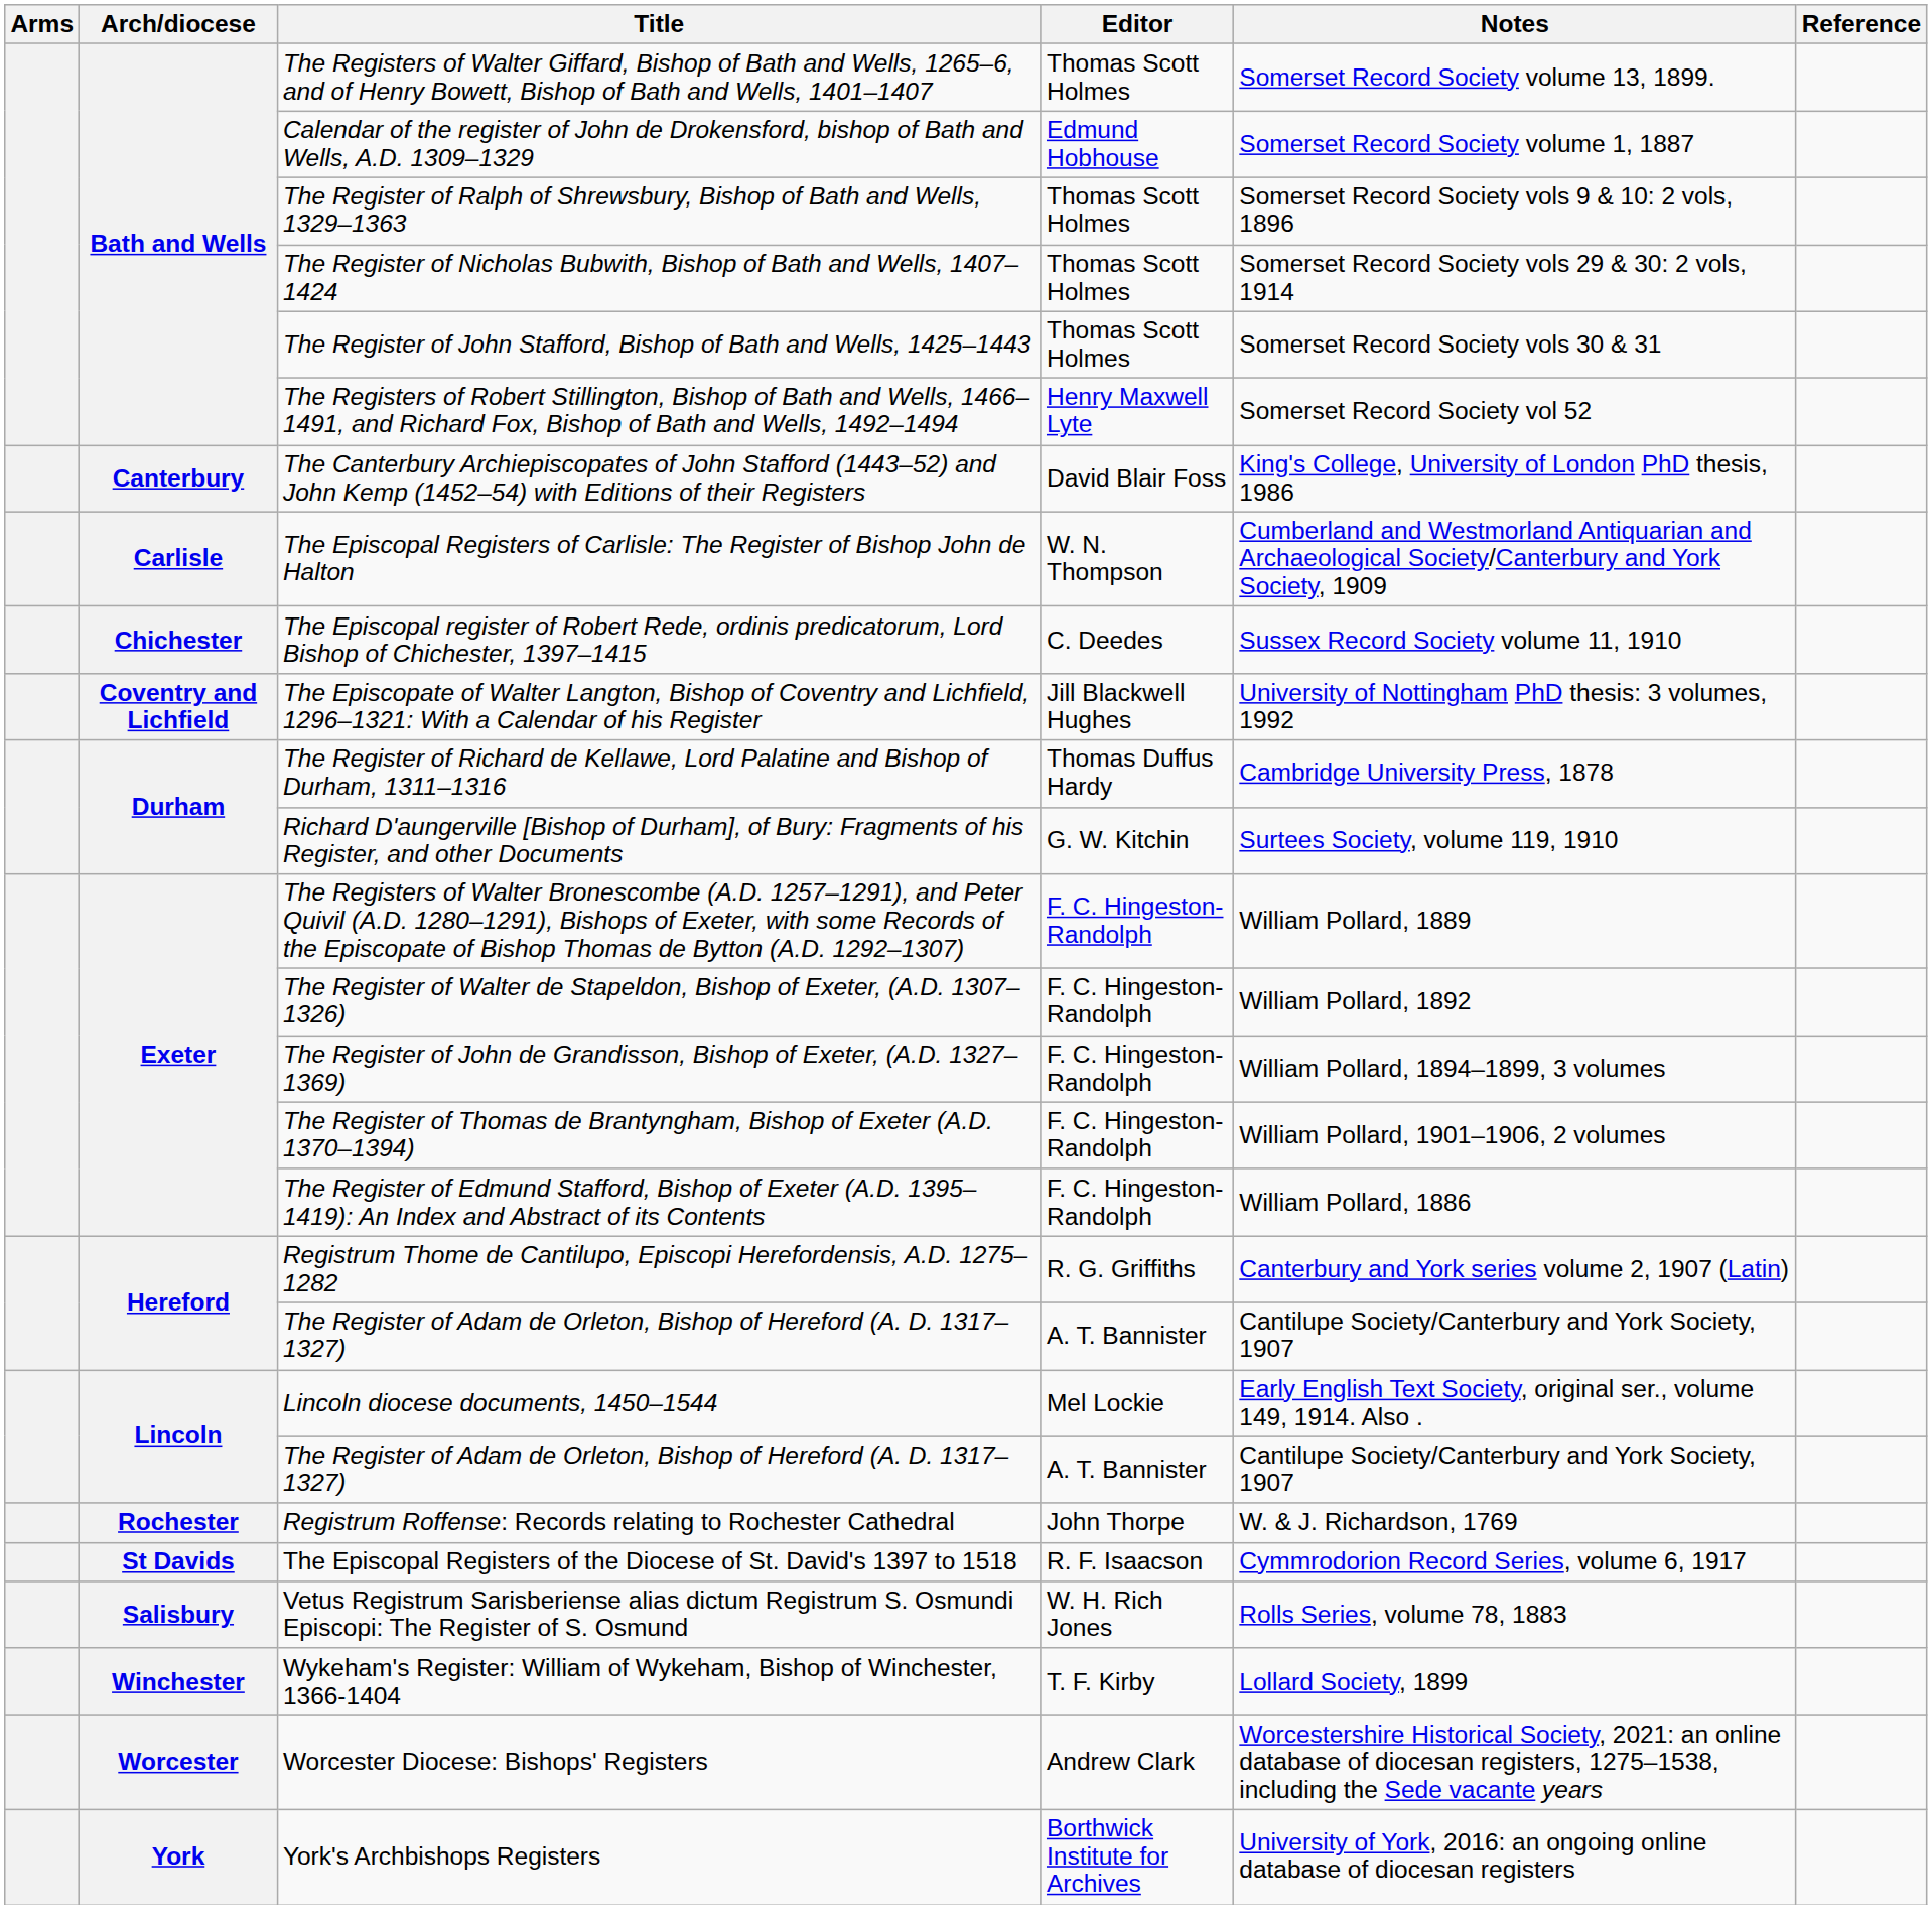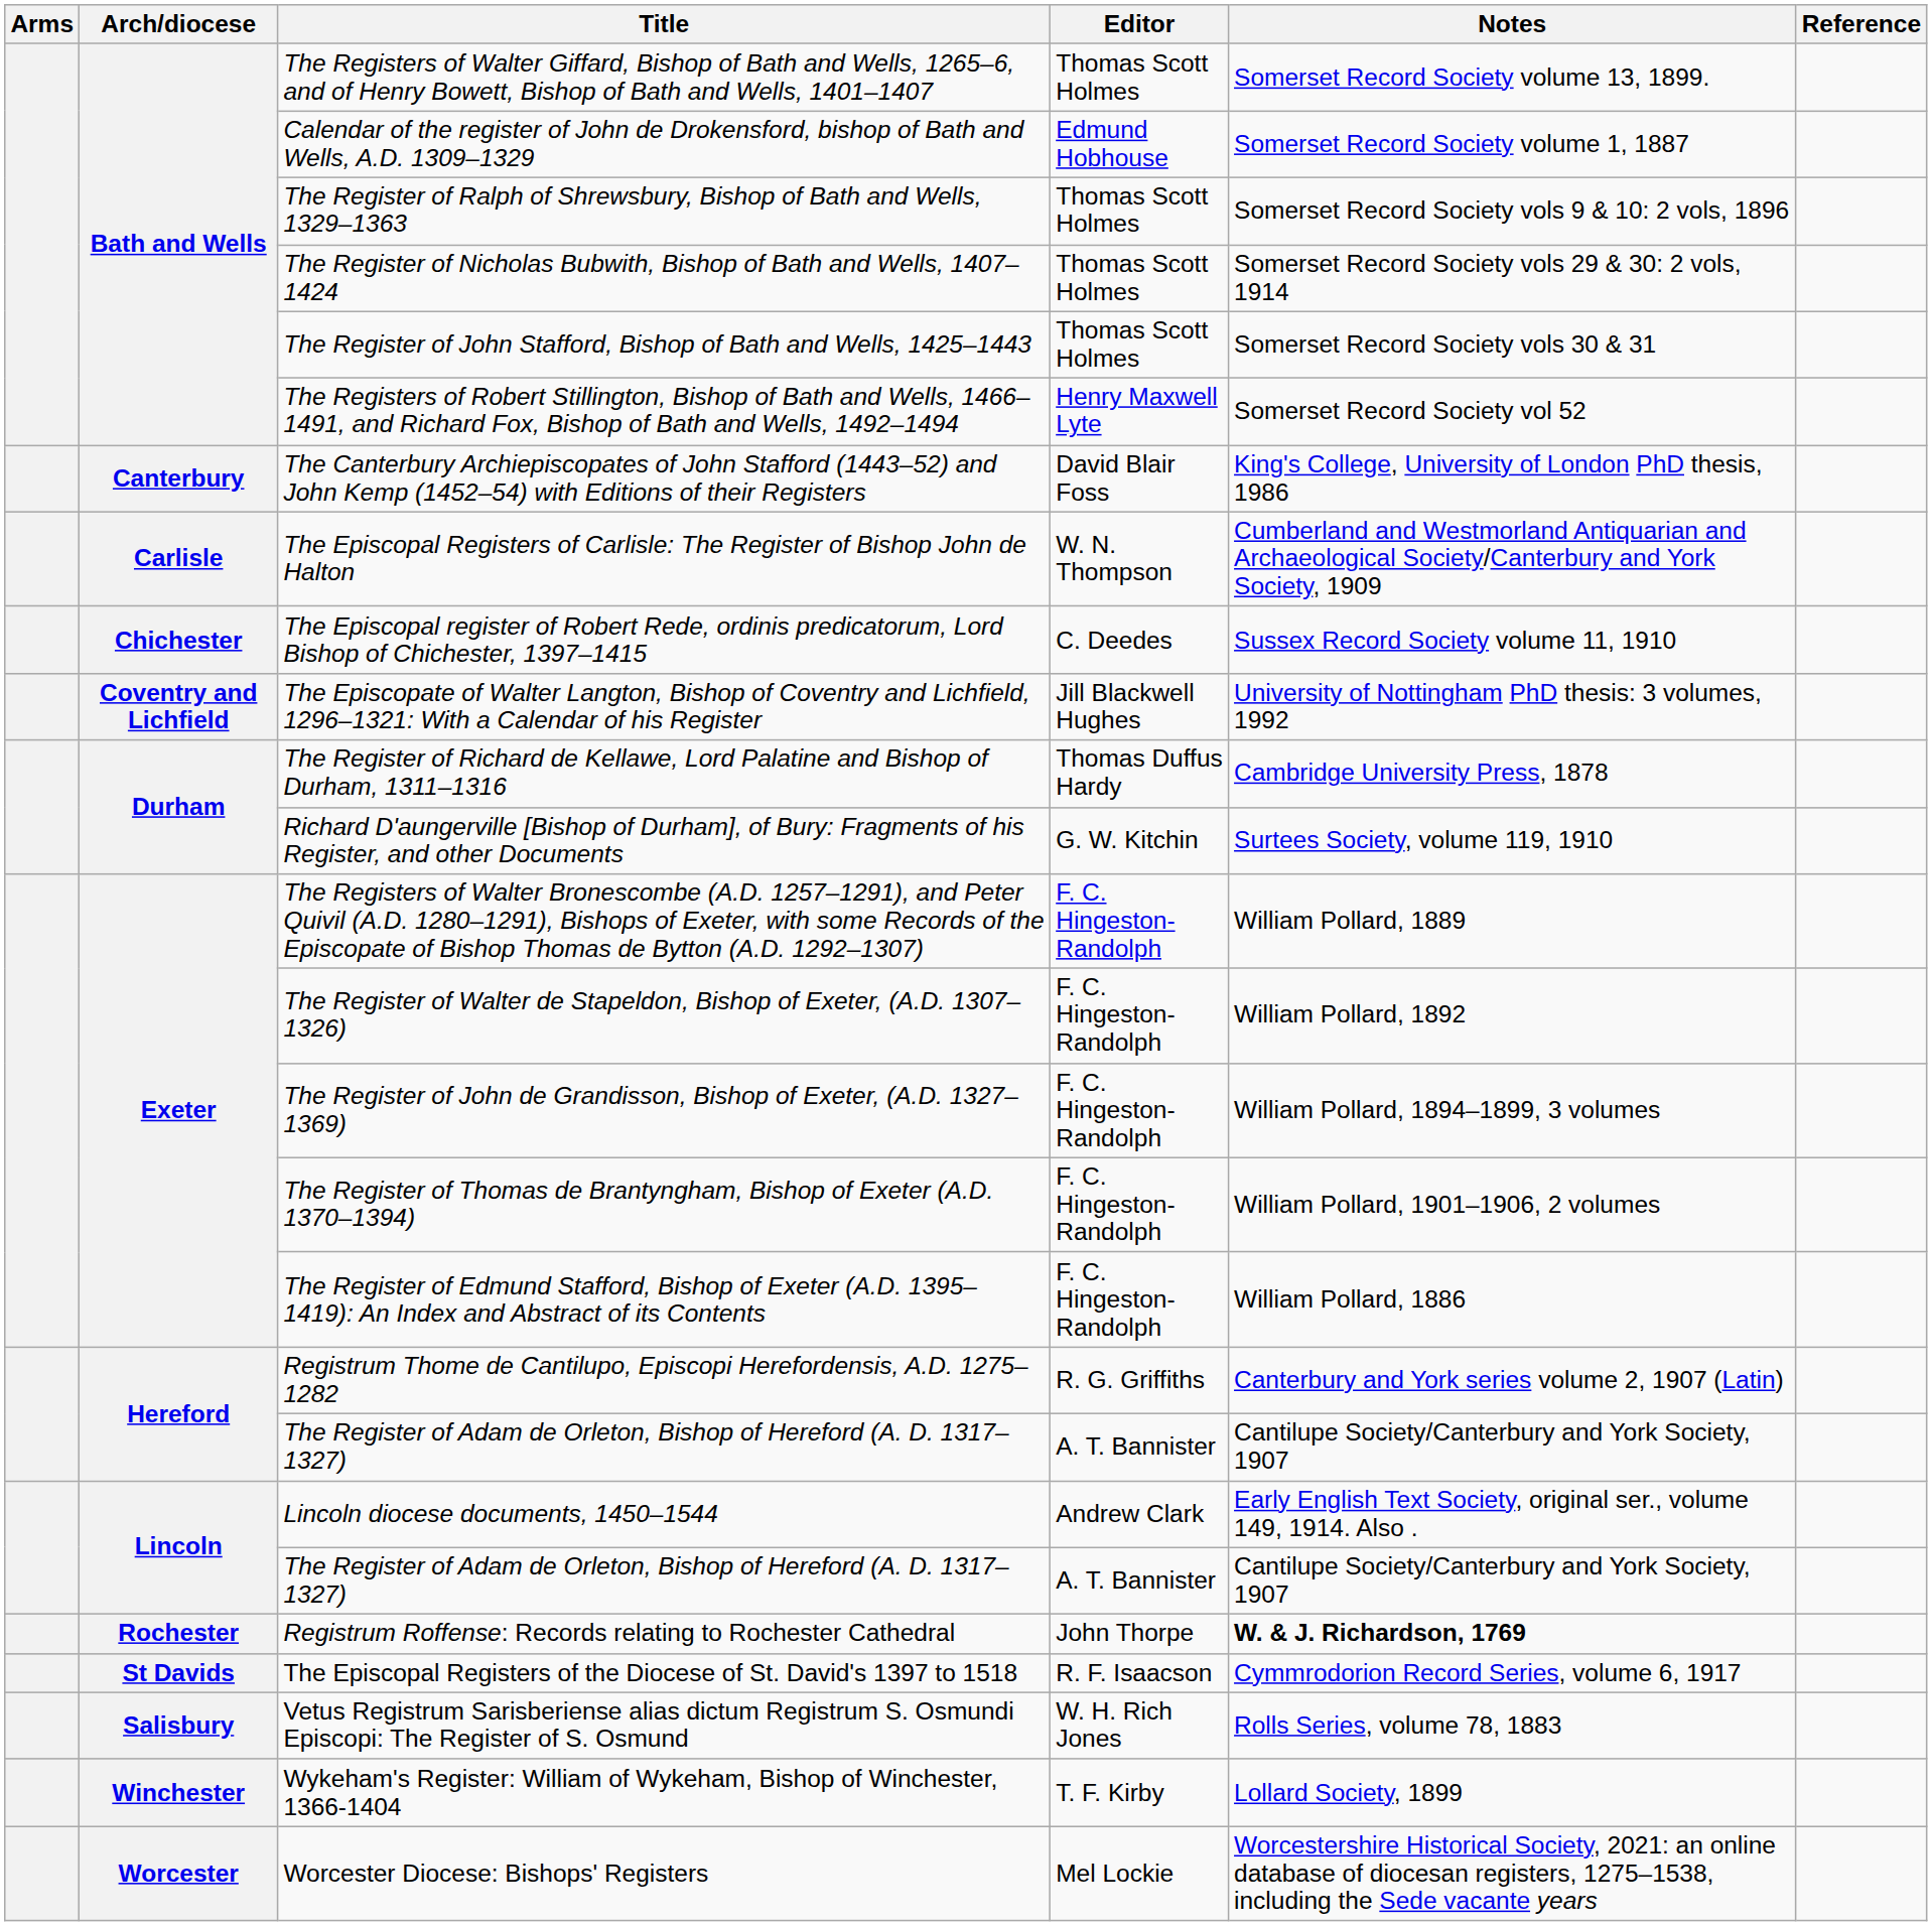 <table class="wikitable">
 <tr>
 <th scope="col">Arms</th>
 <th scope="col">Arch/diocese</th>
 <th scope="col">Title</th>
 <th scope="col">Editor</th>
 <th scope="col">Notes</th>
 <th scope="col">Reference</th>
 </tr>
 <tr>
 <th scope="row" rowspan="6"></th>
 <th scope="row" rowspan="6"><a href='#'>Bath and Wells</a></th>
 <td><em>The Registers of Walter Giffard, Bishop of Bath and Wells, 1265–6, and of Henry Bowett, Bishop of Bath and Wells, 1401–1407</em></td>
 <td>Thomas Scott Holmes</td>
 <td><a href='#'>Somerset Record Society</a> volume 13, 1899.</td>
 <td></td>
 </tr>
 <tr>
 <td><em>Calendar of the register of John de Drokensford, bishop of Bath and Wells, A.D. 1309–1329</em></td>
 <td><a href='#'>Edmund Hobhouse</a></td>
 <td><a href='#'>Somerset Record Society</a> volume 1, 1887</td>
 <td></td>
 </tr>
 <tr>
 <td><em>The Register of Ralph of Shrewsbury, Bishop of Bath and Wells, 1329–1363</em></td>
 <td>Thomas Scott Holmes</td>
 <td>Somerset Record Society vols 9 & 10: 2 vols, 1896</td>
 <td></td>
 </tr>
 <tr>
 <td><em>The Register of Nicholas Bubwith, Bishop of Bath and Wells, 1407–1424</em></td>
 <td>Thomas Scott Holmes</td>
 <td>Somerset Record Society vols 29 & 30: 2 vols, 1914</td>
 <td></td>
 </tr>
 <tr>
 <td><em>The Register of John Stafford, Bishop of Bath and Wells, 1425–1443</em></td>
 <td>Thomas Scott Holmes</td>
 <td>Somerset Record Society vols 30 & 31</td>
 <td></td>
 </tr>
 <tr>
 <td><em>The Registers of Robert Stillington, Bishop of Bath and Wells, 1466–1491, and Richard Fox, Bishop of Bath and Wells, 1492–1494</em></td>
 <td><a href='#'>Henry Maxwell Lyte</a></td>
 <td>Somerset Record Society vol 52</td>
 <td></td>
 </tr>
 <tr>
 <th scope="row"!scope="row"></th>
 <th scope="row"!scope="row"><a href='#'>Canterbury</a></th>
 <td><em>The Canterbury Archiepiscopates of John Stafford (1443–52) and John Kemp (1452–54) with Editions of their Registers</em></td>
 <td>David Blair Foss</td>
 <td><a href='#'>King's College</a>, <a href='#'>University of London</a> <a href='#'>PhD</a> thesis, 1986</td>
 <td></td>
 </tr>
 <tr>
 <th scope="row"!scope="row"></th>
 <th scope="row"!scope="row"><a href='#'>Carlisle</a></th>
 <td><em>The Episcopal Registers of Carlisle:  The Register of Bishop John de Halton</em></td>
 <td>W. N. Thompson</td>
 <td><a href='#'>Cumberland and Westmorland Antiquarian and Archaeological Society</a>/<a href='#'>Canterbury and York Society</a>, 1909</td>
 <td></td>
 </tr>
 <tr>
 <th scope="row"!scope="row"></th>
 <th scope="row"!scope="row"><a href='#'>Chichester</a></th>
 <td><em> The Episcopal register of Robert Rede, ordinis predicatorum, Lord Bishop of Chichester, 1397–1415</em></td>
 <td>C. Deedes</td>
 <td><a href='#'>Sussex Record Society</a> volume 11, 1910</td>
 <td></td>
 </tr>
 <tr>
 <th scope="row"!scope="row"></th>
 <th scope="row"!scope="row"><a href='#'>Coventry and Lichfield</a></th>
 <td><em>The Episcopate of Walter Langton, Bishop of Coventry and Lichfield, 1296–1321: With a Calendar of his Register</em></td>
 <td>Jill Blackwell Hughes</td>
 <td><a href='#'>University of Nottingham</a> <a href='#'>PhD</a> thesis: 3 volumes, 1992</td>
 <td></td>
 </tr>
 <tr>
 <th scope="row" rowspan="2"></th>
 <th scope="row" rowspan="2"><a href='#'>Durham</a></th>
 <td><em>The Register of Richard de Kellawe, Lord Palatine and Bishop of Durham, 1311–1316</em></td>
 <td>Thomas Duffus Hardy</td>
 <td><a href='#'>Cambridge University Press</a>, 1878</td>
 <td></td>
 </tr>
 <tr>
 <td><em>Richard D'aungerville [Bishop of Durham], of Bury: Fragments of his Register, and other Documents</em></td>
 <td>G. W. Kitchin</td>
 <td><a href='#'>Surtees Society</a>, volume 119, 1910</td>
 <td></td>
 </tr>
 <tr>
 <th scope="row" rowspan="5"></th>
 <th scope="row" rowspan="5"><a href='#'>Exeter</a></th>
 <td><em>The Registers of Walter Bronescombe (A.D. 1257–1291), and Peter Quivil (A.D. 1280–1291), Bishops of Exeter, with some Records of the Episcopate of Bishop Thomas de Bytton (A.D. 1292–1307)</em></td>
 <td><a href='#'>F. C. Hingeston-Randolph</a></td>
 <td>William Pollard, 1889</td>
 <td></td>
 </tr>
 <tr>
 <td><em>The Register of Walter de Stapeldon, Bishop of Exeter, (A.D. 1307–1326)</em></td>
 <td>F. C. Hingeston-Randolph</td>
 <td>William Pollard, 1892</td>
 <td></td>
 </tr>
 <tr>
 <td><em>The Register of John de Grandisson, Bishop of Exeter, (A.D. 1327–1369)</em></td>
 <td>F. C. Hingeston-Randolph</td>
 <td>William Pollard, 1894–1899, 3 volumes</td>
 <td></td>
 </tr>
 <tr>
 <td><em>The Register of Thomas de Brantyngham, Bishop of Exeter (A.D. 1370–1394)</em></td>
 <td>F. C. Hingeston-Randolph</td>
 <td>William Pollard, 1901–1906, 2 volumes</td>
 <td></td>
 </tr>
 <tr>
 <td><em>The Register of Edmund Stafford, Bishop of Exeter (A.D. 1395–1419): An Index and Abstract of its Contents</em></td>
 <td>F. C. Hingeston-Randolph</td>
 <td>William Pollard, 1886</td>
 <td></td>
 </tr>
 <tr>
 <th scope="row" rowspan="2"></th>
 <th scope="row" rowspan="2"><a href='#'>Hereford</a></th>
 <td><em> Registrum Thome de Cantilupo, Episcopi Herefordensis, A.D. 1275–1282</em></td>
 <td>R. G. Griffiths</td>
 <td><a href='#'>Canterbury and York series</a> volume 2, 1907 (<a href='#'>Latin</a>)</td>
 <td></td>
 </tr>
 <tr>
 <td><em>The Register of Adam de Orleton, Bishop of Hereford (A. D. 1317–1327)</em></td>
 <td>A. T. Bannister</td>
 <td>Cantilupe Society/Canterbury and York Society, 1907</td>
 <td></td>
 </tr>
 <tr>
 <th scope="row" rowspan="2"></th>
 <th scope="row" rowspan="2"><a href='#'>Lincoln</a></th>
 <td><em> Lincoln diocese documents, 1450–1544</em></td>
-<td>Mel Lockie</td>
+<td>Andrew Clark</td>
 <td><a href='#'>Early English Text Society</a>, original ser., volume 149, 1914. Also .</td>
 <td></td>
 </tr>
 <tr>
 <td><em>The Register of Adam de Orleton, Bishop of Hereford (A. D. 1317–1327)</em></td>
 <td>A. T. Bannister</td>
 <td>Cantilupe Society/Canterbury and York Society, 1907</td>
 <td></td>
 </tr>
 <tr>
 <th scope="row"></th>
 <th scope="row"><a href='#'>Rochester</a></th>
 <td><em>Registrum Roffense</em>: Records relating to Rochester Cathedral<em></td>
 <td>John Thorpe</td>
-<td>W. & J. Richardson, 1769</td>
+<td><strong>W. & J. Richardson, 1769</strong></td>
 <td></td>
 </tr>
 <tr>
 <th scope="row"></th>
 <th scope="row"><a href='#'>St Davids</a></th>
 <td></em>The Episcopal Registers of the Diocese of St. David's 1397 to 1518<em></td>
 <td>R. F. Isaacson</td>
 <td><a href='#'>Cymmrodorion Record Series</a>, volume 6, 1917</td>
 <td></td>
 </tr>
 <tr>
 <th scope="row"></th>
 <th scope="row"><a href='#'>Salisbury</a></th>
 <td></em>Vetus Registrum Sarisberiense alias dictum Registrum S. Osmundi Episcopi: The Register of S. Osmund<em></td>
 <td>W. H. Rich Jones</td>
 <td><a href='#'>Rolls Series</a>, volume 78, 1883</td>
 <td></td>
 </tr>
 <tr>
 <th scope="row"></th>
 <th scope="row"><a href='#'>Winchester</a></th>
 <td></em>Wykeham's Register: William of Wykeham, Bishop of Winchester, 1366-1404<em></td>
 <td>T. F. Kirby</td>
 <td><a href='#'>Lollard Society</a>, 1899</td>
 <td></td>
 </tr>
 <tr>
 <th scope="row"></th>
 <th scope="row"><a href='#'>Worcester</a></th>
 <td></em>Worcester Diocese: Bishops' Registers <em></td>
-<td>Andrew Clark</td>
+<td>Mel Lockie</td>
 <td><a href='#'>Worcestershire Historical Society</a>, 2021: an online database of diocesan registers, 1275–1538, including the </em><a href='#'>Sede vacante</a><em> years</td>
 <td></td>
 </tr>
-<tr>
-<th scope="row"></th>
-<th scope="row"><a href='#'>York</a></th>
-<td></em>York's Archbishops Registers<em></td>
-<td><a href='#'>Borthwick Institute for Archives</a></td>
-<td><a href='#'>University of York</a>, 2016: an ongoing online database of diocesan registers</td>
-<td></td>
-</tr>
 </table>
